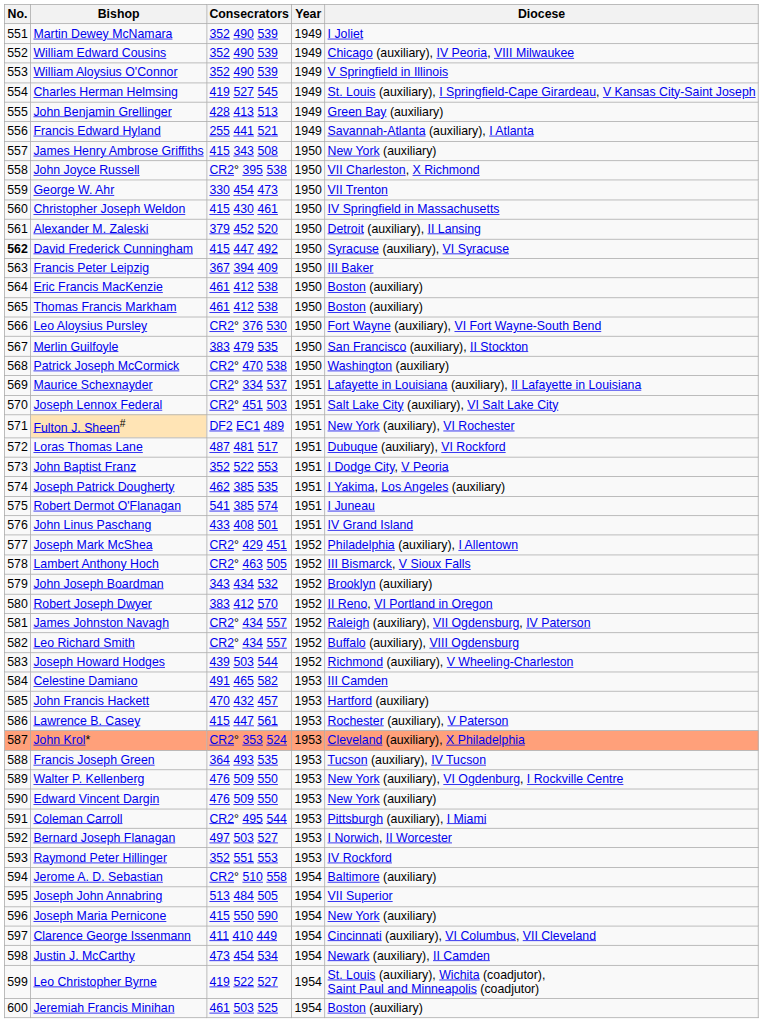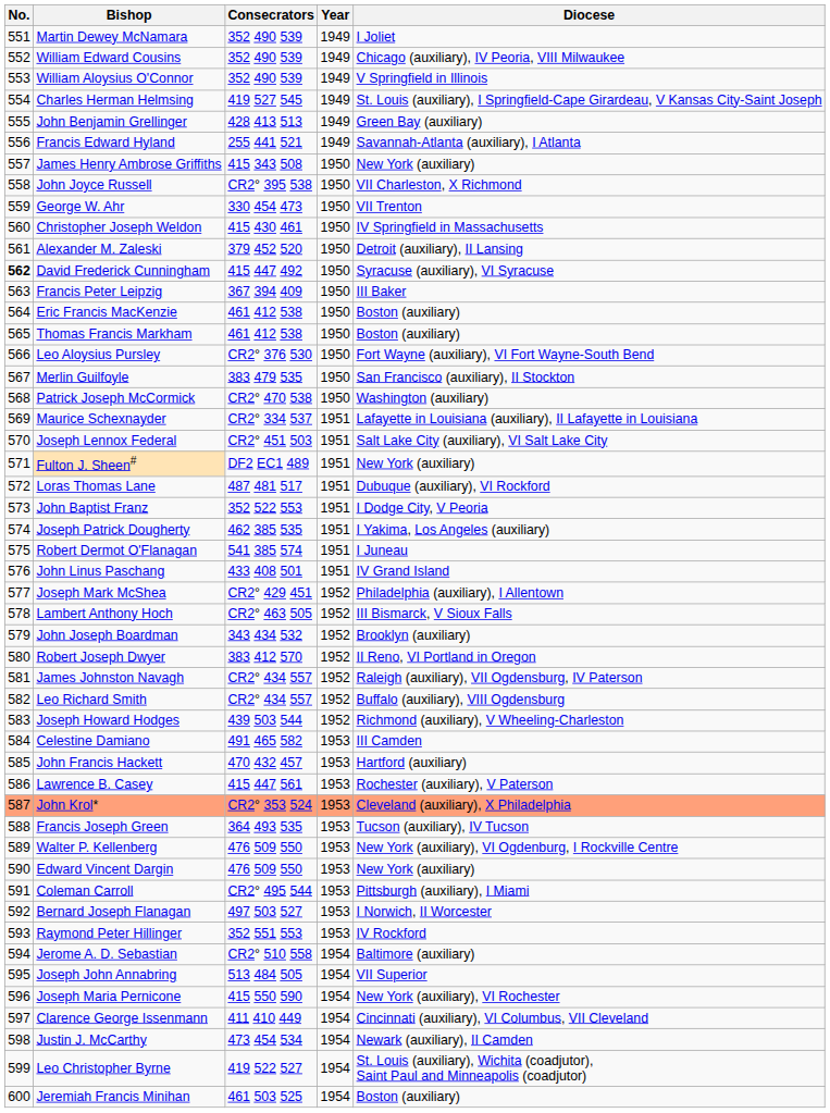 <table class="wikitable">
 <tr>
 <th>No.</th>
 <th>Bishop</th>
 <th>Consecrators</th>
 <th>Year</th>
 <th>Diocese</th>
 </tr>
 <tr>
 <td>551</td>
 <td><a href='#'>Martin Dewey McNamara</a></td>
 <td><a href='#'>352</a> <a href='#'>490</a> <a href='#'>539</a></td>
 <td>1949</td>
 <td><a href='#'>I Joliet</a></td>
 </tr>
 <tr>
 <td>552</td>
 <td><a href='#'>William Edward Cousins</a></td>
 <td><a href='#'>352</a> <a href='#'>490</a> <a href='#'>539</a></td>
 <td>1949</td>
 <td><a href='#'>Chicago</a> (auxiliary), <a href='#'>IV Peoria</a>, <a href='#'>VIII Milwaukee</a></td>
 </tr>
 <tr>
 <td>553</td>
 <td><a href='#'>William Aloysius O'Connor</a></td>
 <td><a href='#'>352</a> <a href='#'>490</a> <a href='#'>539</a></td>
 <td>1949</td>
 <td><a href='#'>V Springfield in Illinois</a></td>
 </tr>
 <tr>
 <td>554</td>
 <td><a href='#'>Charles Herman Helmsing</a></td>
 <td><a href='#'>419</a> <a href='#'>527</a> <a href='#'>545</a></td>
 <td>1949</td>
 <td><a href='#'>St. Louis</a> (auxiliary), <a href='#'>I Springfield-Cape Girardeau</a>, <a href='#'>V Kansas City-Saint Joseph</a></td>
 </tr>
 <tr>
 <td>555</td>
 <td><a href='#'>John Benjamin Grellinger</a></td>
 <td><a href='#'>428</a> <a href='#'>413</a> <a href='#'>513</a></td>
 <td>1949</td>
 <td><a href='#'>Green Bay</a> (auxiliary)</td>
 </tr>
 <tr>
 <td>556</td>
 <td><a href='#'>Francis Edward Hyland</a></td>
 <td><a href='#'>255</a> <a href='#'>441</a> <a href='#'>521</a></td>
 <td>1949</td>
 <td><a href='#'>Savannah-Atlanta</a> (auxiliary), <a href='#'>I Atlanta</a></td>
 </tr>
 <tr>
 <td>557</td>
 <td><a href='#'>James Henry Ambrose Griffiths</a></td>
 <td><a href='#'>415</a> <a href='#'>343</a> <a href='#'>508</a></td>
 <td>1950</td>
 <td><a href='#'>New York</a> (auxiliary)</td>
 </tr>
 <tr>
 <td>558</td>
 <td><a href='#'>John Joyce Russell</a></td>
 <td><a href='#'>CR2</a>° <a href='#'>395</a> <a href='#'>538</a></td>
 <td>1950</td>
 <td><a href='#'>VII Charleston</a>, <a href='#'>X Richmond</a></td>
 </tr>
 <tr>
 <td>559</td>
 <td><a href='#'>George W. Ahr</a></td>
 <td><a href='#'>330</a> <a href='#'>454</a> <a href='#'>473</a></td>
 <td>1950</td>
 <td><a href='#'>VII Trenton</a></td>
 </tr>
 <tr>
 <td>560</td>
 <td><a href='#'>Christopher Joseph Weldon</a></td>
 <td><a href='#'>415</a> <a href='#'>430</a> <a href='#'>461</a></td>
 <td>1950</td>
 <td><a href='#'>IV Springfield in Massachusetts</a></td>
 </tr>
 <tr>
 <td>561</td>
 <td><a href='#'>Alexander M. Zaleski</a></td>
 <td><a href='#'>379</a> <a href='#'>452</a> <a href='#'>520</a></td>
 <td>1950</td>
 <td><a href='#'>Detroit</a> (auxiliary), <a href='#'>II Lansing</a></td>
 </tr>
 <tr>
 <td><strong>562</strong></td>
 <td><a href='#'>David Frederick Cunningham</a></td>
 <td><a href='#'>415</a> <a href='#'>447</a> <a href='#'>492</a></td>
 <td>1950</td>
 <td><a href='#'>Syracuse</a> (auxiliary), <a href='#'>VI Syracuse</a></td>
 </tr>
 <tr>
 <td>563</td>
 <td><a href='#'>Francis Peter Leipzig</a></td>
 <td><a href='#'>367</a> <a href='#'>394</a> <a href='#'>409</a></td>
 <td>1950</td>
 <td><a href='#'>III Baker</a></td>
 </tr>
 <tr>
 <td>564</td>
 <td><a href='#'>Eric Francis MacKenzie</a></td>
 <td><a href='#'>461</a> <a href='#'>412</a> <a href='#'>538</a></td>
 <td>1950</td>
 <td><a href='#'>Boston</a> (auxiliary)</td>
 </tr>
 <tr>
 <td>565</td>
 <td><a href='#'>Thomas Francis Markham</a></td>
 <td><a href='#'>461</a> <a href='#'>412</a> <a href='#'>538</a></td>
 <td>1950</td>
 <td><a href='#'>Boston</a> (auxiliary)</td>
 </tr>
 <tr>
 <td>566</td>
 <td><a href='#'>Leo Aloysius Pursley</a></td>
 <td><a href='#'>CR2</a>° <a href='#'>376</a> <a href='#'>530</a></td>
 <td>1950</td>
 <td><a href='#'>Fort Wayne</a> (auxiliary), <a href='#'>VI Fort Wayne-South Bend</a></td>
 </tr>
 <tr>
 <td>567</td>
 <td><a href='#'>Merlin Guilfoyle</a></td>
 <td><a href='#'>383</a> <a href='#'>479</a> <a href='#'>535</a></td>
 <td>1950</td>
 <td><a href='#'>San Francisco</a> (auxiliary), <a href='#'>II Stockton</a></td>
 </tr>
 <tr>
 <td>568</td>
 <td><a href='#'>Patrick Joseph McCormick</a></td>
 <td><a href='#'>CR2</a>° <a href='#'>470</a> <a href='#'>538</a></td>
 <td>1950</td>
 <td><a href='#'>Washington</a> (auxiliary)</td>
 </tr>
 <tr>
 <td>569</td>
 <td><a href='#'>Maurice Schexnayder</a></td>
 <td><a href='#'>CR2</a>° <a href='#'>334</a> <a href='#'>537</a></td>
 <td>1951</td>
 <td><a href='#'>Lafayette in Louisiana</a> (auxiliary), <a href='#'>II Lafayette in Louisiana</a></td>
 </tr>
 <tr>
 <td>570</td>
 <td><a href='#'>Joseph Lennox Federal</a></td>
 <td><a href='#'>CR2</a>° <a href='#'>451</a> <a href='#'>503</a></td>
 <td>1951</td>
 <td><a href='#'>Salt Lake City</a> (auxiliary), <a href='#'>VI Salt Lake City</a></td>
 </tr>
 <tr>
 <td>571</td>
 <td bgcolor="FFE4B5"><a href='#'>Fulton J. Sheen</a><sup>#</sup></td>
 <td><a href='#'>DF2</a> <a href='#'>EC1</a> <a href='#'>489</a></td>
 <td>1951</td>
-<td><a href='#'>New York</a> (auxiliary), <a href='#'>VI Rochester</a></td>
+<td><a href='#'>New York</a> (auxiliary)</td>
 </tr>
 <tr>
 <td>572</td>
 <td><a href='#'>Loras Thomas Lane</a></td>
 <td><a href='#'>487</a> <a href='#'>481</a> <a href='#'>517</a></td>
 <td>1951</td>
 <td><a href='#'>Dubuque</a> (auxiliary), <a href='#'>VI Rockford</a></td>
 </tr>
 <tr>
 <td>573</td>
 <td><a href='#'>John Baptist Franz</a></td>
 <td><a href='#'>352</a> <a href='#'>522</a> <a href='#'>553</a></td>
 <td>1951</td>
 <td><a href='#'>I Dodge City</a>, <a href='#'>V Peoria</a></td>
 </tr>
 <tr>
 <td>574</td>
 <td><a href='#'>Joseph Patrick Dougherty</a></td>
 <td><a href='#'>462</a> <a href='#'>385</a> <a href='#'>535</a></td>
 <td>1951</td>
 <td><a href='#'>I Yakima</a>, <a href='#'>Los Angeles</a> (auxiliary)</td>
 </tr>
 <tr>
 <td>575</td>
 <td><a href='#'>Robert Dermot O'Flanagan</a></td>
 <td><a href='#'>541</a> <a href='#'>385</a> <a href='#'>574</a></td>
 <td>1951</td>
 <td><a href='#'>I Juneau</a></td>
 </tr>
 <tr>
 <td>576</td>
 <td><a href='#'>John Linus Paschang</a></td>
 <td><a href='#'>433</a> <a href='#'>408</a> <a href='#'>501</a></td>
 <td>1951</td>
 <td><a href='#'>IV Grand Island</a></td>
 </tr>
 <tr>
 <td>577</td>
 <td><a href='#'>Joseph Mark McShea</a></td>
 <td><a href='#'>CR2</a>° <a href='#'>429</a> <a href='#'>451</a></td>
 <td>1952</td>
 <td><a href='#'>Philadelphia</a> (auxiliary), <a href='#'>I Allentown</a></td>
 </tr>
 <tr>
 <td>578</td>
 <td><a href='#'>Lambert Anthony Hoch</a></td>
 <td><a href='#'>CR2</a>° <a href='#'>463</a> <a href='#'>505</a></td>
 <td>1952</td>
 <td><a href='#'>III Bismarck</a>, <a href='#'>V Sioux Falls</a></td>
 </tr>
 <tr>
 <td>579</td>
 <td><a href='#'>John Joseph Boardman</a></td>
 <td><a href='#'>343</a> <a href='#'>434</a> <a href='#'>532</a></td>
 <td>1952</td>
 <td><a href='#'>Brooklyn</a> (auxiliary)</td>
 </tr>
 <tr>
 <td>580</td>
 <td><a href='#'>Robert Joseph Dwyer</a></td>
 <td><a href='#'>383</a> <a href='#'>412</a> <a href='#'>570</a></td>
 <td>1952</td>
 <td><a href='#'>II Reno</a>, <a href='#'>VI Portland in Oregon</a></td>
 </tr>
 <tr>
 <td>581</td>
 <td><a href='#'>James Johnston Navagh</a></td>
 <td><a href='#'>CR2</a>° <a href='#'>434</a> <a href='#'>557</a></td>
 <td>1952</td>
 <td><a href='#'>Raleigh</a> (auxiliary), <a href='#'>VII Ogdensburg</a>, <a href='#'>IV Paterson</a></td>
 </tr>
 <tr>
 <td>582</td>
 <td><a href='#'>Leo Richard Smith</a></td>
 <td><a href='#'>CR2</a>° <a href='#'>434</a> <a href='#'>557</a></td>
 <td>1952</td>
 <td><a href='#'>Buffalo</a> (auxiliary), <a href='#'>VIII Ogdensburg</a></td>
 </tr>
 <tr>
 <td>583</td>
 <td><a href='#'>Joseph Howard Hodges</a></td>
 <td><a href='#'>439</a> <a href='#'>503</a> <a href='#'>544</a></td>
 <td>1952</td>
 <td><a href='#'>Richmond</a> (auxiliary), <a href='#'>V Wheeling-Charleston</a></td>
 </tr>
 <tr>
 <td>584</td>
 <td><a href='#'>Celestine Damiano</a></td>
 <td><a href='#'>491</a> <a href='#'>465</a> <a href='#'>582</a></td>
 <td>1953</td>
 <td><a href='#'>III Camden</a></td>
 </tr>
 <tr>
 <td>585</td>
 <td><a href='#'>John Francis Hackett</a></td>
 <td><a href='#'>470</a> <a href='#'>432</a> <a href='#'>457</a></td>
 <td>1953</td>
 <td><a href='#'>Hartford</a> (auxiliary)</td>
 </tr>
 <tr>
 <td>586</td>
 <td><a href='#'>Lawrence B. Casey</a></td>
 <td><a href='#'>415</a> <a href='#'>447</a> <a href='#'>561</a></td>
 <td>1953</td>
 <td><a href='#'>Rochester</a> (auxiliary), <a href='#'>V Paterson</a></td>
 </tr>
 <tr bgcolor="#FFA07A">
 <td>587</td>
 <td><a href='#'>John Krol</a>*</td>
 <td><a href='#'>CR2</a>° <a href='#'>353</a> <a href='#'>524</a></td>
 <td>1953</td>
 <td><a href='#'>Cleveland</a> (auxiliary), <a href='#'>X Philadelphia</a></td>
 </tr>
 <tr>
 <td>588</td>
 <td><a href='#'>Francis Joseph Green</a></td>
 <td><a href='#'>364</a> <a href='#'>493</a> <a href='#'>535</a></td>
 <td>1953</td>
 <td><a href='#'>Tucson</a> (auxiliary), <a href='#'>IV Tucson</a></td>
 </tr>
 <tr>
 <td>589</td>
 <td><a href='#'>Walter P. Kellenberg</a></td>
 <td><a href='#'>476</a> <a href='#'>509</a> <a href='#'>550</a></td>
 <td>1953</td>
 <td><a href='#'>New York</a> (auxiliary), <a href='#'>VI Ogdenburg</a>, <a href='#'>I Rockville Centre</a></td>
 </tr>
 <tr>
 <td>590</td>
 <td><a href='#'>Edward Vincent Dargin</a></td>
 <td><a href='#'>476</a> <a href='#'>509</a> <a href='#'>550</a></td>
 <td>1953</td>
 <td><a href='#'>New York</a> (auxiliary)</td>
 </tr>
 <tr>
 <td>591</td>
 <td><a href='#'>Coleman Carroll</a></td>
 <td><a href='#'>CR2</a>° <a href='#'>495</a> <a href='#'>544</a></td>
 <td>1953</td>
 <td><a href='#'>Pittsburgh</a> (auxiliary), <a href='#'>I Miami</a></td>
 </tr>
 <tr>
 <td>592</td>
 <td><a href='#'>Bernard Joseph Flanagan</a></td>
 <td><a href='#'>497</a> <a href='#'>503</a> <a href='#'>527</a></td>
 <td>1953</td>
 <td><a href='#'>I Norwich</a>, <a href='#'>II Worcester</a></td>
 </tr>
 <tr>
 <td>593</td>
 <td><a href='#'>Raymond Peter Hillinger</a></td>
 <td><a href='#'>352</a> <a href='#'>551</a> <a href='#'>553</a></td>
 <td>1953</td>
 <td><a href='#'>IV Rockford</a></td>
 </tr>
 <tr>
 <td>594</td>
 <td><a href='#'>Jerome A. D. Sebastian</a></td>
 <td><a href='#'>CR2</a>° <a href='#'>510</a> <a href='#'>558</a></td>
 <td>1954</td>
 <td><a href='#'>Baltimore</a> (auxiliary)</td>
 </tr>
 <tr>
 <td>595</td>
 <td><a href='#'>Joseph John Annabring</a></td>
 <td><a href='#'>513</a> <a href='#'>484</a> <a href='#'>505</a></td>
 <td>1954</td>
 <td><a href='#'>VII Superior</a></td>
 </tr>
 <tr>
 <td>596</td>
 <td><a href='#'>Joseph Maria Pernicone</a></td>
 <td><a href='#'>415</a> <a href='#'>550</a> <a href='#'>590</a></td>
 <td>1954</td>
-<td><a href='#'>New York</a> (auxiliary)</td>
+<td><a href='#'>New York</a> (auxiliary), <a href='#'>VI Rochester</a></td>
 </tr>
 <tr>
 <td>597</td>
 <td><a href='#'>Clarence George Issenmann</a></td>
 <td><a href='#'>411</a> <a href='#'>410</a> <a href='#'>449</a></td>
 <td>1954</td>
 <td><a href='#'>Cincinnati</a> (auxiliary), <a href='#'>VI Columbus</a>, <a href='#'>VII Cleveland</a></td>
 </tr>
 <tr>
 <td>598</td>
 <td><a href='#'>Justin J. McCarthy</a></td>
 <td><a href='#'>473</a> <a href='#'>454</a> <a href='#'>534</a></td>
 <td>1954</td>
 <td><a href='#'>Newark</a> (auxiliary), <a href='#'>II Camden</a></td>
 </tr>
 <tr>
 <td>599</td>
 <td><a href='#'>Leo Christopher Byrne</a></td>
 <td><a href='#'>419</a> <a href='#'>522</a> <a href='#'>527</a></td>
 <td>1954</td>
 <td><a href='#'>St. Louis</a> (auxiliary), <a href='#'>Wichita</a> (coadjutor), <br><a href='#'>Saint Paul and Minneapolis</a> (coadjutor)</td>
 </tr>
 <tr>
 <td>600</td>
 <td><a href='#'>Jeremiah Francis Minihan</a></td>
 <td><a href='#'>461</a> <a href='#'>503</a> <a href='#'>525</a></td>
 <td>1954</td>
 <td><a href='#'>Boston</a> (auxiliary)</td>
 </tr>
 </table>
